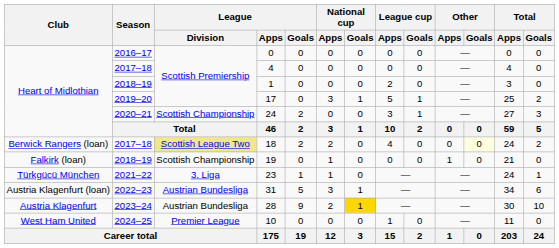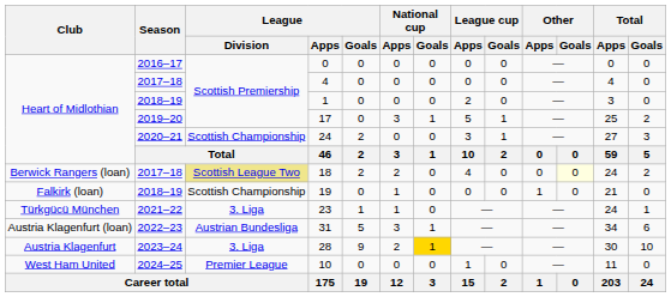 <table class="wikitable" style="text-align:center">
 <tr>
 <th rowspan="2">Club</th>
 <th rowspan="2">Season</th>
 <th colspan="3">League</th>
 <th colspan="2">National cup</th>
 <th colspan="2">League cup</th>
 <th colspan="2">Other</th>
 <th colspan="2">Total</th>
 </tr>
 <tr>
 <th>Division</th>
 <th width="40">Apps</th>
 <th width="40">Goals</th>
 <th width="40">Apps</th>
 <th width="40">Goals</th>
 <th width="40">Apps</th>
 <th width="40">Goals</th>
 <th width="40">Apps</th>
 <th width="40">Goals</th>
 <th width="40">Apps</th>
 <th width="40">Goals</th>
 </tr>
 <tr>
 <td rowspan="6"><a href='#'>Heart of Midlothian</a></td>
 <td><a href='#'>2016–17</a></td>
 <td rowspan="4"><a href='#'>Scottish Premiership</a></td>
 <td>0</td>
 <td>0</td>
 <td>0</td>
 <td>0</td>
 <td>0</td>
 <td>0</td>
 <td colspan="2">—</td>
 <td>0</td>
 <td>0</td>
 </tr>
 <tr>
 <td><a href='#'>2017–18</a></td>
 <td>4</td>
 <td>0</td>
 <td>0</td>
 <td>0</td>
 <td>0</td>
 <td>0</td>
 <td colspan="2">—</td>
 <td>4</td>
 <td>0</td>
 </tr>
 <tr>
 <td><a href='#'>2018–19</a></td>
 <td>1</td>
 <td>0</td>
 <td>0</td>
 <td>0</td>
 <td>2</td>
 <td>0</td>
 <td colspan="2">—</td>
 <td>3</td>
 <td>0</td>
 </tr>
 <tr>
 <td><a href='#'>2019–20</a></td>
 <td>17</td>
 <td>0</td>
 <td>3</td>
 <td>1</td>
 <td>5</td>
 <td>1</td>
 <td colspan="2">—</td>
 <td>25</td>
 <td>2</td>
 </tr>
 <tr>
 <td><a href='#'>2020–21</a></td>
 <td rowspan="1"><a href='#'>Scottish Championship</a></td>
 <td>24</td>
 <td>2</td>
 <td>0</td>
 <td>0</td>
 <td>3</td>
 <td>1</td>
 <td colspan="2">—</td>
 <td>27</td>
 <td>3</td>
 </tr>
 <tr>
 <th colspan="2">Total</th>
 <th>46</th>
 <th>2</th>
 <th>3</th>
 <th>1</th>
 <th>10</th>
 <th>2</th>
 <th>0</th>
 <th>0</th>
 <th>59</th>
 <th>5</th>
 </tr>
 <tr>
 <td><a href='#'>Berwick Rangers</a> (loan)</td>
 <td><a href='#'>2017–18</a></td>
 <td style="background: khaki;"><a href='#'>Scottish League Two</a></td>
 <td>18</td>
 <td>2</td>
 <td>2</td>
 <td>0</td>
 <td>4</td>
 <td>0</td>
 <td>0</td>
 <td style="background: lightyellow;">0</td>
 <td>24</td>
 <td>2</td>
 </tr>
 <tr>
 <td><a href='#'>Falkirk</a> (loan)</td>
 <td><a href='#'>2018–19</a></td>
 <td>Scottish Championship</td>
 <td>19</td>
 <td>0</td>
 <td>1</td>
 <td>0</td>
 <td>0</td>
 <td>0</td>
 <td>1</td>
 <td>0</td>
 <td>21</td>
 <td>0</td>
 </tr>
 <tr>
 <td><a href='#'>Türkgücü München</a></td>
 <td><a href='#'>2021–22</a></td>
 <td><a href='#'>3. Liga</a></td>
 <td>23</td>
 <td>1</td>
 <td>1</td>
 <td>0</td>
 <td colspan="2">—</td>
 <td colspan="2">—</td>
 <td>24</td>
 <td>1</td>
 </tr>
 <tr>
 <td>Austria Klagenfurt (loan)</td>
 <td><a href='#'>2022–23</a></td>
 <td><a href='#'>Austrian Bundesliga</a></td>
 <td>31</td>
 <td>5</td>
 <td>3</td>
 <td>1</td>
 <td colspan="2">—</td>
 <td colspan="2">—</td>
 <td>34</td>
 <td>6</td>
 </tr>
 <tr>
 <td><a href='#'>Austria Klagenfurt</a></td>
 <td><a href='#'>2023–24</a></td>
-<td>Austrian Bundesliga</td>
+<td><a href='#'>3. Liga</a></td>
 <td>28</td>
 <td>9</td>
 <td>2</td>
 <td style="background: gold;">1</td>
 <td colspan="2">—</td>
 <td colspan="2">—</td>
 <td>30</td>
 <td>10</td>
 </tr>
 <tr>
 <td><a href='#'>West Ham United</a></td>
 <td><a href='#'>2024–25</a></td>
 <td><a href='#'>Premier League</a></td>
 <td>10</td>
 <td>0</td>
 <td>0</td>
 <td>0</td>
 <td>1</td>
 <td>0</td>
 <td colspan="2">—</td>
 <td>11</td>
 <td>0</td>
 </tr>
 <tr>
 <th colspan="3">Career total</th>
 <th>175</th>
 <th>19</th>
 <th>12</th>
 <th>3</th>
 <th>15</th>
 <th>2</th>
 <th>1</th>
 <th>0</th>
 <th>203</th>
 <th>24</th>
 </tr>
 </table>
